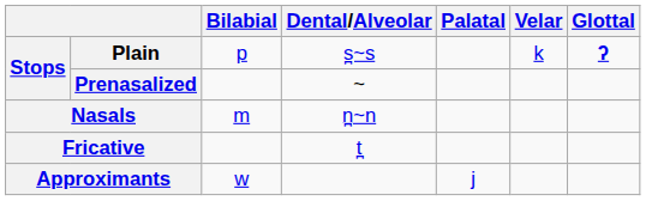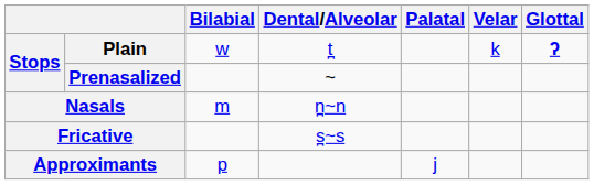 <table class="wikitable" style="text-align:center">
 <tr>
 <th colspan="2"></th>
 <th><a href='#'>Bilabial</a></th>
 <th><a href='#'>Dental</a>/<a href='#'>Alveolar</a></th>
 <th><a href='#'>Palatal</a></th>
 <th><a href='#'>Velar</a></th>
 <th><a href='#'>Glottal</a></th>
 </tr>
 <tr>
 <th rowspan="2"><a href='#'>Stops</a></th>
 <th>Plain</th>
-<td><a href='#'>p</a></td>
-<td><a href='#'>s̪~s</a></td>
+<td><a href='#'>w</a></td>
+<td><a href='#'>t̪</a></td>
 <td></td>
 <td><a href='#'>k</a></td>
 <td><strong><a href='#'>ʔ</a></strong></td>
 </tr>
 <tr>
 <th><a href='#'>Prenasalized</a></th>
 <td></td>
 <td>~</td>
 <td></td>
 <td></td>
 <td></td>
 </tr>
 <tr>
 <th colspan="2"><a href='#'>Nasals</a></th>
 <td><a href='#'>m</a></td>
 <td><a href='#'>n̪~n</a></td>
 <td></td>
 <td></td>
 <td></td>
 </tr>
 <tr>
 <th colspan="2"><a href='#'>Fricative</a></th>
 <td></td>
-<td><a href='#'>t̪</a></td>
+<td><a href='#'>s̪~s</a></td>
 <td></td>
 <td></td>
 <td></td>
 </tr>
 <tr>
 <th colspan="2"><a href='#'>Approximants</a></th>
-<td><a href='#'>w</a></td>
+<td><a href='#'>p</a></td>
 <td></td>
 <td><a href='#'>j</a></td>
 <td></td>
 <td></td>
 </tr>
 </table>
